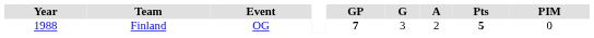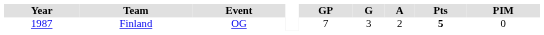 <table border="0" cellpadding="1" cellspacing="0" style="text-align:center; width:50em">
 <tr ALIGN="center" bgcolor="#e0e0e0">
 <th>Year</th>
 <th>Team</th>
 <th>Event</th>
 <th rowspan="99" bgcolor="#ffffff"> </th>
 <th>GP</th>
 <th>G</th>
 <th>A</th>
 <th>Pts</th>
 <th>PIM</th>
 </tr>
 <tr>
-<td><a href='#'>1988</a></td>
+<td><a href='#'>1987</a></td>
 <td><a href='#'>Finland</a></td>
 <td><a href='#'>OG</a></td>
-<td><strong>7</strong></td>
+<td>7</td>
 <td>3</td>
 <td>2</td>
 <td><strong>5</strong></td>
 <td>0</td>
 </tr>
 </table>
